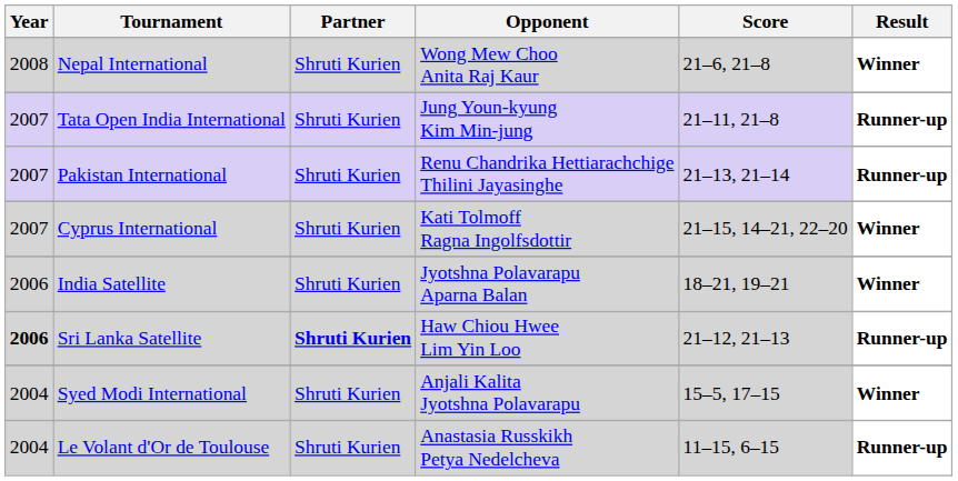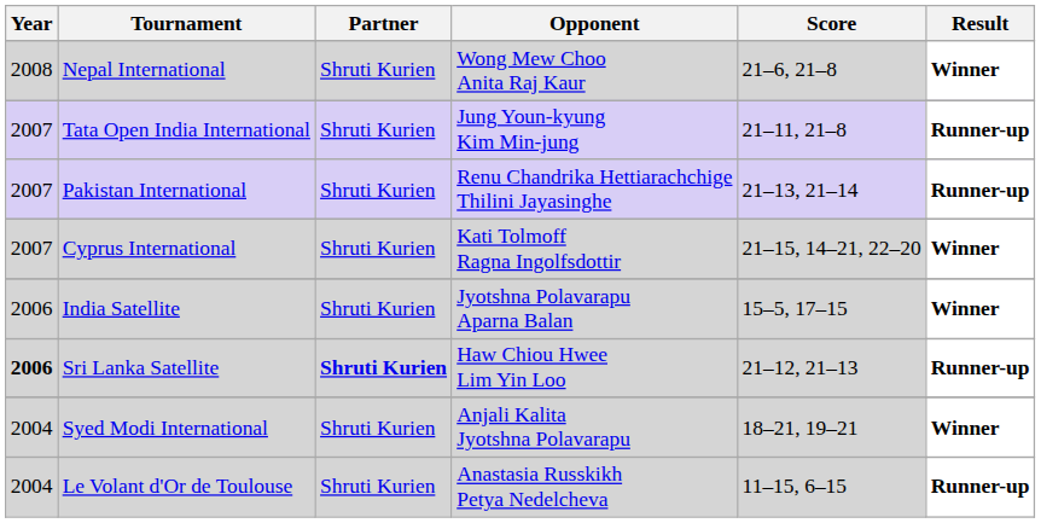 <table class="sortable wikitable" style="font-size: 90%;">
 <tr>
 <th>Year</th>
 <th>Tournament</th>
 <th>Partner</th>
 <th>Opponent</th>
 <th>Score</th>
 <th>Result</th>
 </tr>
 <tr>
 </tr>
 <tr style="background:#D5D5D5">
 <td align="center">2008</td>
 <td align="left"><a href='#'>Nepal International</a></td>
 <td align="left"> <a href='#'>Shruti Kurien</a></td>
 <td align="left"> <a href='#'>Wong Mew Choo</a> <br>  <a href='#'>Anita Raj Kaur</a></td>
 <td align="left">21–6, 21–8</td>
 <td style="text-align:left; background:white"> <strong>Winner</strong></td>
 </tr>
 <tr>
 </tr>
 <tr>
 </tr>
 <tr style="background:#D8CEF6">
 <td align="center">2007</td>
 <td align="left"><a href='#'>Tata Open India International</a></td>
 <td align="left"> <a href='#'>Shruti Kurien</a></td>
 <td align="left"> <a href='#'>Jung Youn-kyung</a> <br>  <a href='#'>Kim Min-jung</a></td>
 <td align="left">21–11, 21–8</td>
 <td style="text-align:left; background:white"> <strong>Runner-up</strong></td>
 </tr>
 <tr>
 </tr>
 <tr style="background:#D8CEF6">
 <td align="center">2007</td>
 <td align="left"><a href='#'>Pakistan International</a></td>
 <td align="left"> <a href='#'>Shruti Kurien</a></td>
 <td align="left"> <a href='#'>Renu Chandrika Hettiarachchige</a> <br>  <a href='#'>Thilini Jayasinghe</a></td>
 <td align="left">21–13, 21–14</td>
 <td style="text-align:left; background:white"> <strong>Runner-up</strong></td>
 </tr>
 <tr>
 </tr>
 <tr style="background:#D5D5D5">
 <td align="center">2007</td>
 <td align="left"><a href='#'>Cyprus International</a></td>
 <td align="left"> <a href='#'>Shruti Kurien</a></td>
 <td align="left"> <a href='#'>Kati Tolmoff</a> <br>  <a href='#'>Ragna Ingolfsdottir</a></td>
 <td align="left">21–15, 14–21, 22–20</td>
 <td style="text-align:left; background:white"> <strong>Winner</strong></td>
 </tr>
 <tr>
 </tr>
 <tr style="background:#D5D5D5">
 <td align="center">2006</td>
 <td align="left"><a href='#'>India Satellite</a></td>
 <td align="left"> <a href='#'>Shruti Kurien</a></td>
 <td align="left"> <a href='#'>Jyotshna Polavarapu</a> <br>  <a href='#'>Aparna Balan</a></td>
-<td align="left">18–21, 19–21</td>
+<td align="left">15–5, 17–15</td>
 <td style="text-align:left; background:white"> <strong>Winner</strong></td>
 </tr>
 <tr>
 </tr>
 <tr style="background:#D5D5D5">
 <td align="center"><strong>2006</strong></td>
 <td align="left"><a href='#'>Sri Lanka Satellite</a></td>
 <td align="left"><strong> <a href='#'>Shruti Kurien</a></strong></td>
 <td align="left"> <a href='#'>Haw Chiou Hwee</a> <br>  <a href='#'>Lim Yin Loo</a></td>
 <td align="left">21–12, 21–13</td>
 <td style="text-align:left; background:white"> <strong>Runner-up</strong></td>
 </tr>
 <tr>
 </tr>
 <tr style="background:#D5D5D5">
 <td align="center">2004</td>
 <td align="left"><a href='#'>Syed Modi International</a></td>
 <td align="left"> <a href='#'>Shruti Kurien</a></td>
 <td align="left"> <a href='#'>Anjali Kalita</a> <br>  <a href='#'>Jyotshna Polavarapu</a></td>
-<td align="left">15–5, 17–15</td>
+<td align="left">18–21, 19–21</td>
 <td style="text-align:left; background:white"> <strong>Winner</strong></td>
 </tr>
 <tr>
 </tr>
 <tr style="background:#D5D5D5">
 <td align="center">2004</td>
 <td align="left"><a href='#'>Le Volant d'Or de Toulouse</a></td>
 <td align="left"> <a href='#'>Shruti Kurien</a></td>
 <td align="left"> <a href='#'>Anastasia Russkikh</a> <br>  <a href='#'>Petya Nedelcheva</a></td>
 <td align="left">11–15, 6–15</td>
 <td style="text-align:left; background:white"> <strong>Runner-up</strong></td>
 </tr>
 </table>
